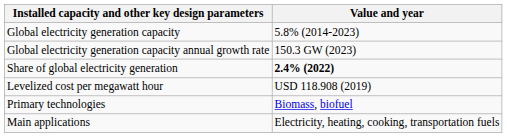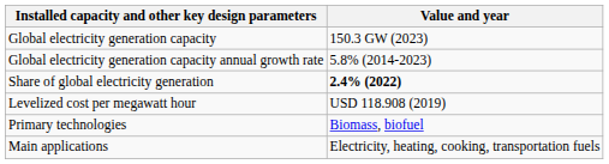 <table class="wikitable">
 <tr>
 <th>Installed capacity and other key design parameters</th>
 <th>Value and year</th>
 </tr>
 <tr>
 <td>Global electricity generation capacity</td>
-<td>5.8% (2014-2023)</td>
+<td>150.3 GW (2023)</td>
 </tr>
 <tr>
 <td>Global electricity generation capacity annual growth rate</td>
-<td>150.3 GW (2023)</td>
+<td>5.8% (2014-2023)</td>
 </tr>
 <tr>
 <td>Share of global electricity generation</td>
 <td><strong>2.4% (2022)</strong></td>
 </tr>
 <tr>
 <td>Levelized cost per megawatt hour</td>
 <td>USD 118.908 (2019)</td>
 </tr>
 <tr>
 <td>Primary technologies</td>
 <td><a href='#'>Biomass</a>, <a href='#'>biofuel</a></td>
 </tr>
 <tr>
 <td>Main applications</td>
 <td>Electricity, heating, cooking, transportation fuels</td>
 </tr>
 </table>
